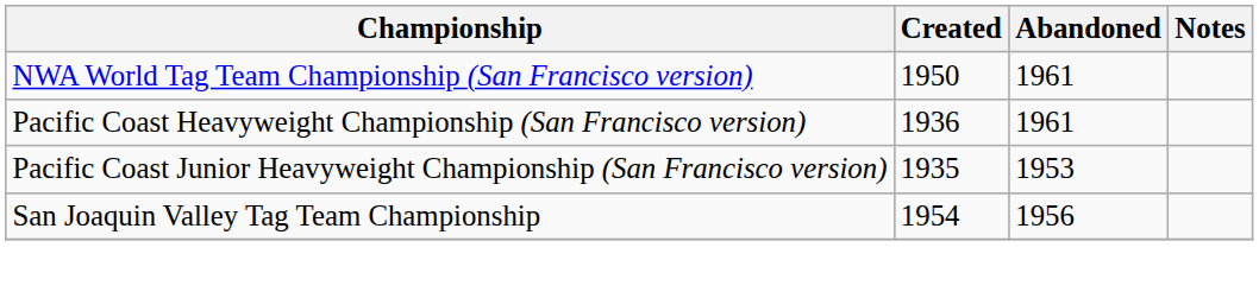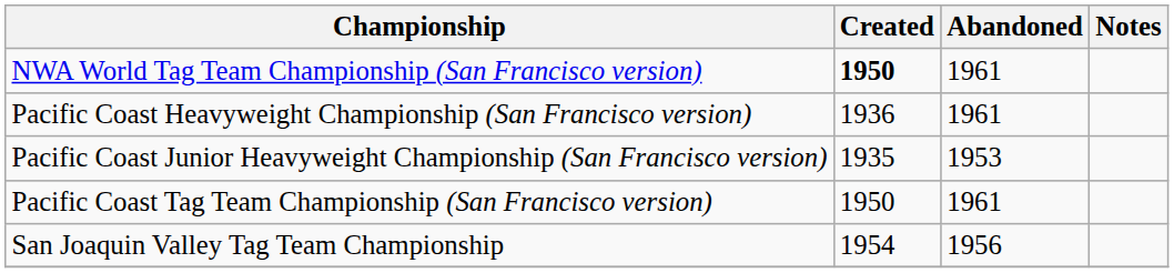 <table class="wikitable">
 <tr>
 <th>Championship</th>
 <th>Created</th>
 <th>Abandoned</th>
 <th>Notes</th>
 </tr>
 <tr>
 <td><a href='#'>NWA World Tag Team Championship <em>(San Francisco version)</em></a></td>
-<td>1950</td>
+<td><strong>1950</strong></td>
 <td>1961</td>
 <td></td>
 </tr>
 <tr>
 <td>Pacific Coast Heavyweight Championship <em>(San Francisco version)</em></td>
 <td>1936</td>
 <td>1961</td>
 <td></td>
 </tr>
 <tr>
 <td>Pacific Coast Junior Heavyweight Championship <em>(San Francisco version)</em></td>
 <td>1935</td>
 <td>1953</td>
 <td></td>
 </tr>
 <tr>
+<td>Pacific Coast Tag Team Championship <em>(San Francisco version)</em></td>
+<td>1950</td>
+<td>1961</td>
+<td></td>
+</tr>
+<tr>
 <td>San Joaquin Valley Tag Team Championship</td>
 <td>1954</td>
 <td>1956</td>
 <td></td>
 </tr>
 <tr>
 </tr>
 </table>
